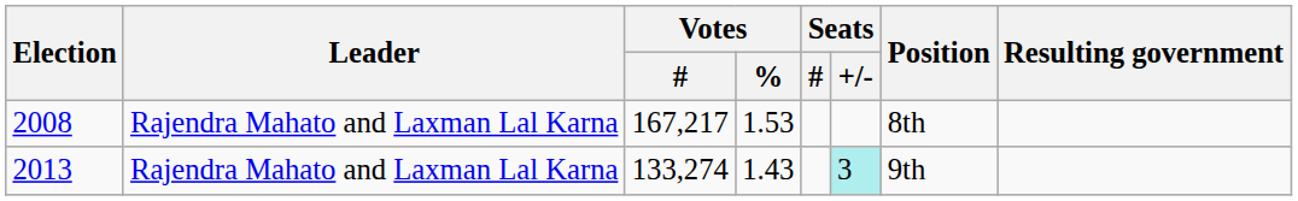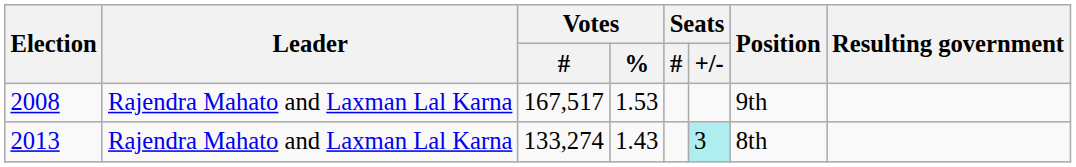 <table class="wikitable">
 <tr>
 <th rowspan="2">Election</th>
 <th rowspan="2">Leader</th>
 <th colspan="2">Votes</th>
 <th colspan="2">Seats</th>
 <th rowspan="2">Position</th>
 <th rowspan="2">Resulting government</th>
 </tr>
 <tr>
 <th>#</th>
 <th>%</th>
 <th>#</th>
 <th>+/-</th>
 </tr>
 <tr>
 <td><a href='#'>2008</a></td>
 <td><a href='#'>Rajendra Mahato</a> and <a href='#'>Laxman Lal Karna</a></td>
-<td>167,217</td>
+<td>167,517</td>
 <td>1.53</td>
 <td></td>
 <td></td>
-<td>8th</td>
+<td> 9th</td>
 <td></td>
 </tr>
 <tr>
 <td><a href='#'>2013</a></td>
 <td><a href='#'>Rajendra Mahato</a> and <a href='#'>Laxman Lal Karna</a></td>
 <td>133,274</td>
 <td>1.43</td>
 <td></td>
 <td style="background: paleturquoise;"> 3</td>
-<td> 9th</td>
+<td>8th</td>
 <td></td>
 </tr>
 </table>
